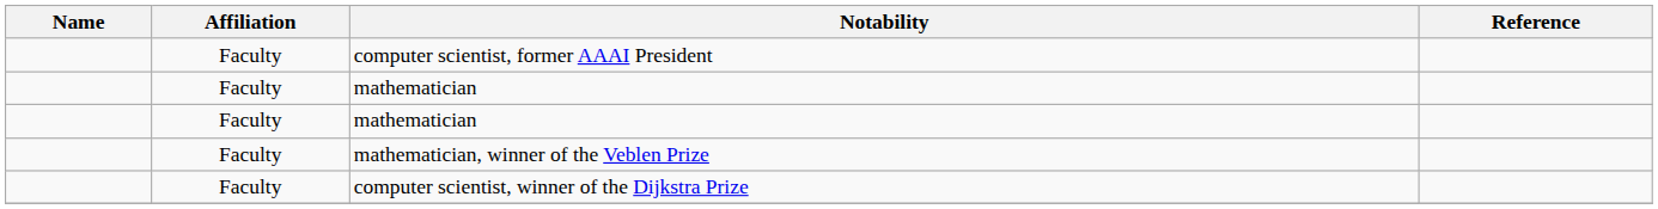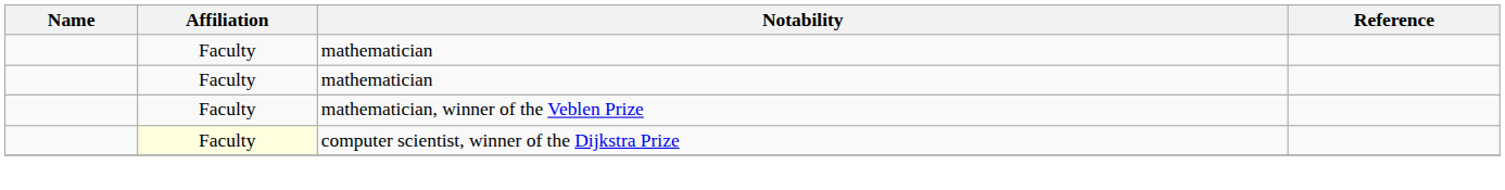 <table class="wikitable sortable" style="width:100%">
 <tr>
 <th style="width:*;">Name</th>
 <th style="width:12%;" class="unsortable">Affiliation</th>
 <th style="width:65%;" class="unsortable">Notability</th>
 <th style="width:*;" class="unsortable">Reference</th>
-</tr>
-<tr>
-<td></td>
-<td style="text-align:center;">Faculty</td>
-<td>computer scientist, former <a href='#'>AAAI</a> President</td>
-<td style="text-align:center;"></td>
 </tr>
 <tr>
 <td></td>
 <td style="text-align:center;">Faculty</td>
 <td>mathematician</td>
 <td style="text-align:center;"></td>
 </tr>
 <tr>
 <td></td>
 <td style="text-align:center;">Faculty</td>
 <td>mathematician</td>
 <td style="text-align:center;"></td>
 </tr>
 <tr>
 <td></td>
 <td style="text-align:center;">Faculty</td>
 <td>mathematician, winner of the <a href='#'>Veblen Prize</a></td>
 <td style="text-align:center;"></td>
 </tr>
 <tr>
 <td></td>
-<td style="text-align:center;">Faculty</td>
+<td style="background: lightyellow; text-align:center;">Faculty</td>
 <td>computer scientist, winner of the <a href='#'>Dijkstra Prize</a></td>
 <td style="text-align:center;"></td>
 </tr>
 <tr>
 </tr>
 </table>
